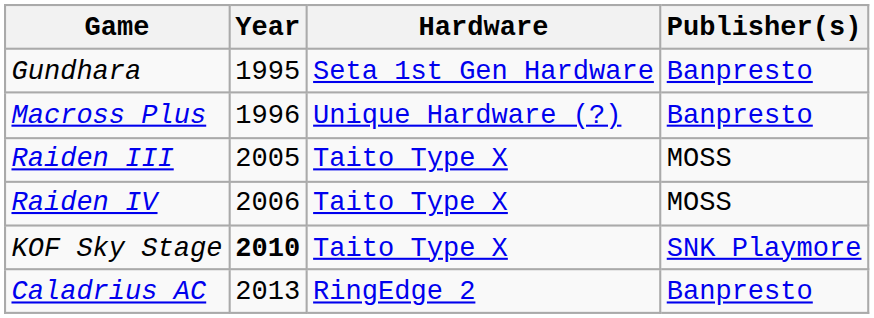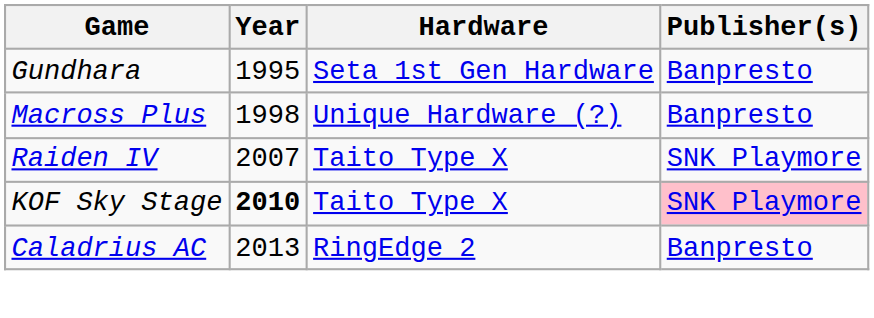 <table class="wikitable sortable">
 <tr>
 <th>Game</th>
 <th>Year</th>
 <th>Hardware</th>
 <th>Publisher(s)</th>
 </tr>
 <tr>
 <td><em>Gundhara</em></td>
 <td>1995</td>
 <td><a href='#'>Seta 1st Gen Hardware</a></td>
 <td><a href='#'>Banpresto</a></td>
 </tr>
 <tr>
 <td><em><a href='#'>Macross Plus</a></em></td>
-<td>1996</td>
+<td>1998</td>
 <td><a href='#'>Unique Hardware (?)</a></td>
 <td><a href='#'>Banpresto</a></td>
 </tr>
 <tr>
-<td><em><a href='#'>Raiden III</a></em></td>
-<td>2005</td>
+<td><em><a href='#'>Raiden IV</a></em></td>
+<td>2007</td>
 <td><a href='#'>Taito Type X</a></td>
-<td>MOSS</td>
-</tr>
-<tr>
-<td><em><a href='#'>Raiden IV</a></em></td>
-<td>2006</td>
-<td><a href='#'>Taito Type X</a></td>
-<td>MOSS</td>
+<td><a href='#'>SNK Playmore</a></td>
 </tr>
 <tr>
 <td><em>KOF Sky Stage</em></td>
 <td><strong>2010</strong></td>
 <td><a href='#'>Taito Type X</a></td>
-<td><a href='#'>SNK Playmore</a></td>
+<td style="background: pink;"><a href='#'>SNK Playmore</a></td>
 </tr>
 <tr>
 <td><em><a href='#'>Caladrius AC</a></em></td>
 <td>2013</td>
 <td><a href='#'>RingEdge 2</a></td>
 <td><a href='#'>Banpresto</a></td>
 </tr>
 </table>
